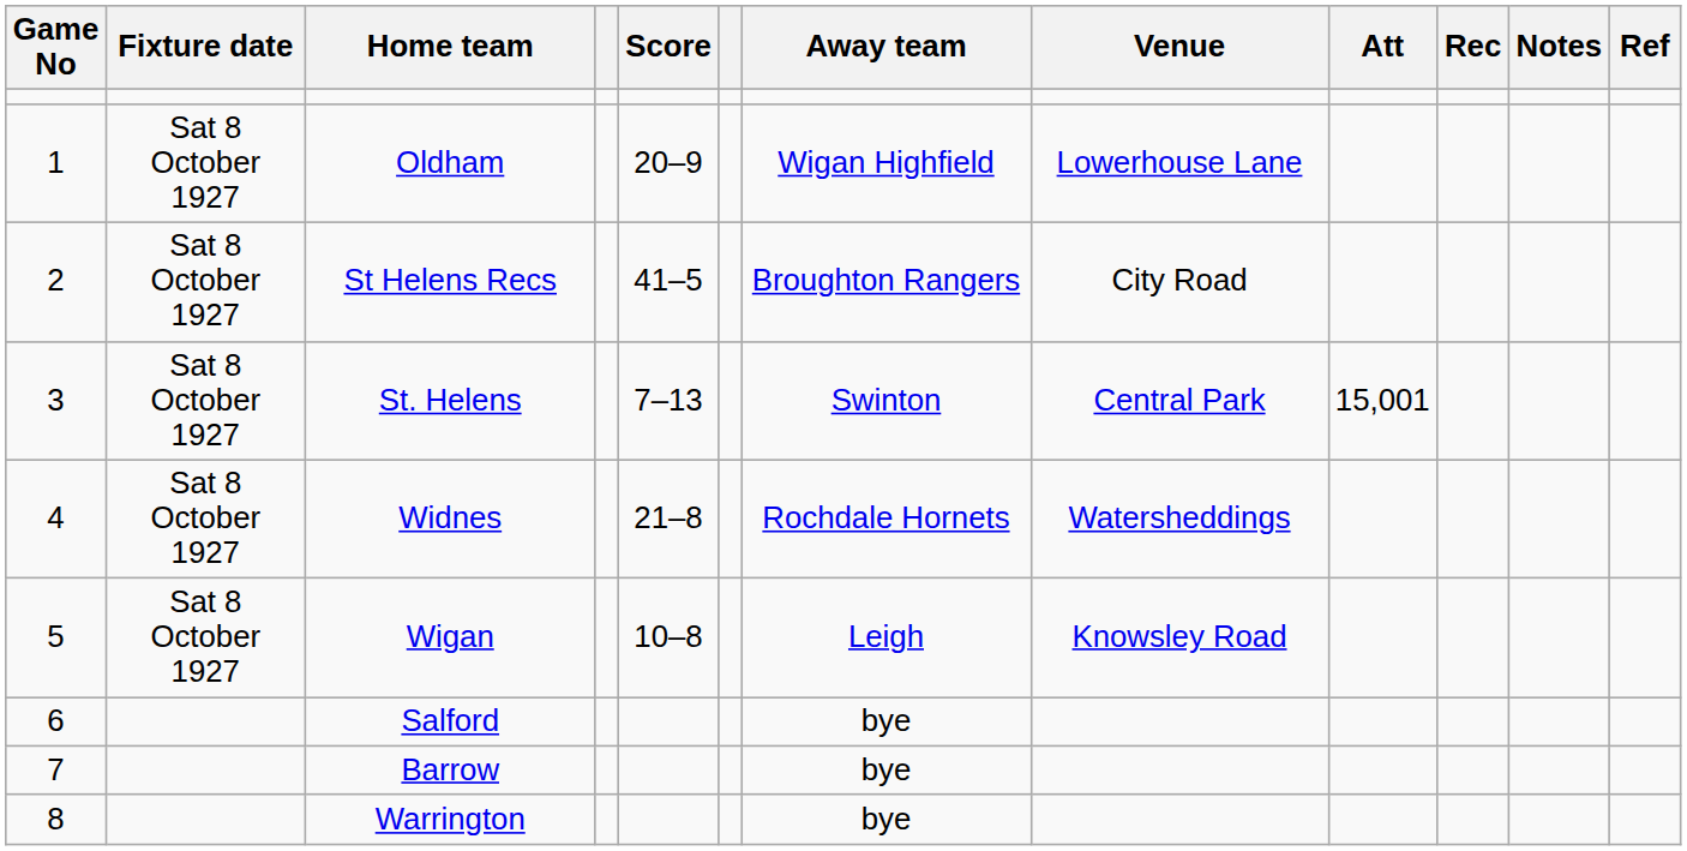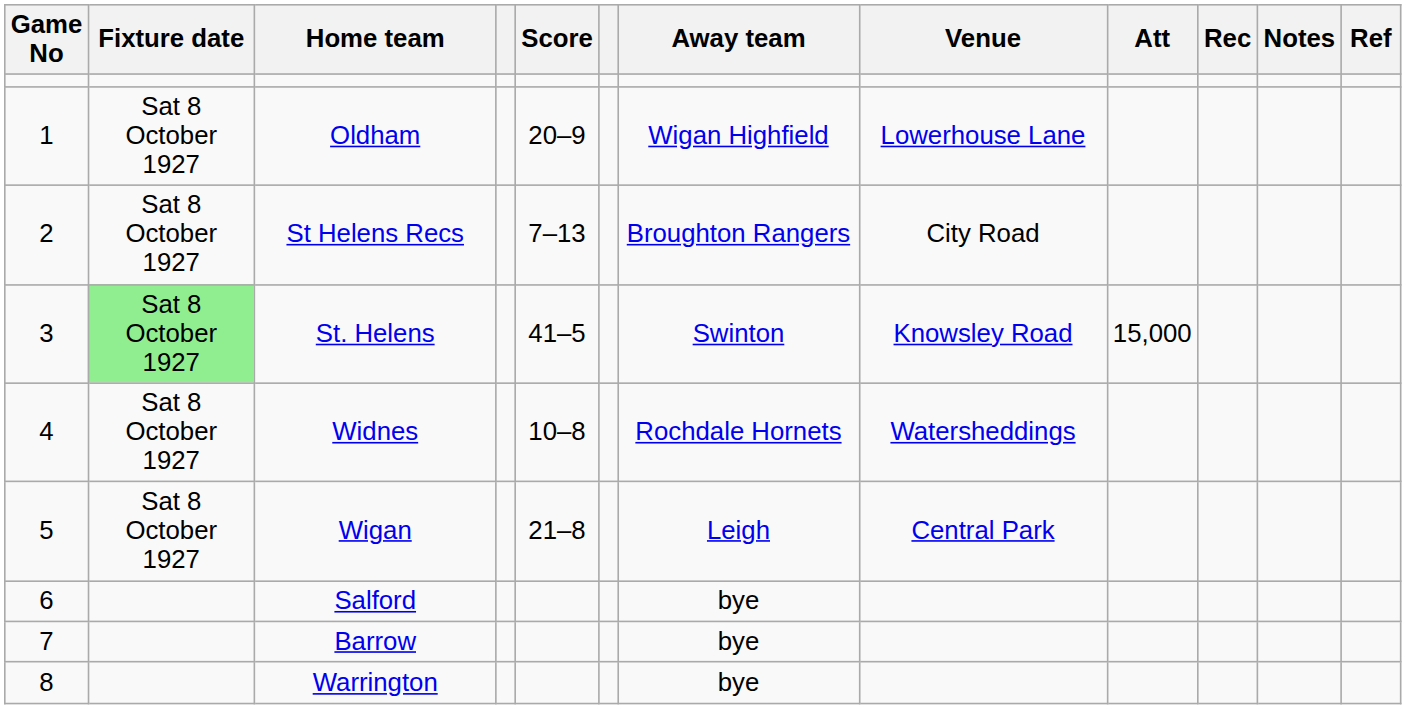 <table class="wikitable" style="text-align:center;">
 <tr>
 <th width=20 abbr="No">Game No</th>
 <th width=100 abbr="Date">Fixture date</th>
 <th width=150 abbr="Home team">Home team</th>
 <th width=5 abbr="space"></th>
 <th width=20 abbr="Score">Score</th>
 <th width=5 abbr="space"></th>
 <th width=150 abbr="Away team">Away team</th>
 <th width=150 abbr="Venue">Venue</th>
 <th width=30 abbr="Att">Att</th>
 <th width=30 abbr="Rec">Rec</th>
 <th width=20 abbr="Notes">Notes</th>
 <th width=30 abbr="Ref">Ref</th>
 </tr>
 <tr>
 <td></td>
 <td></td>
 <td></td>
 <td></td>
 <td></td>
 <td></td>
 <td></td>
 <td></td>
 <td></td>
 <td></td>
 <td></td>
 </tr>
 <tr>
 <td>1</td>
 <td>Sat 8 October 1927</td>
 <td><a href='#'>Oldham</a></td>
 <td></td>
 <td>20–9</td>
 <td></td>
 <td><a href='#'>Wigan Highfield</a></td>
 <td><a href='#'>Lowerhouse Lane</a></td>
 <td></td>
 <td></td>
 <td></td>
 <td></td>
 </tr>
 <tr>
 <td>2</td>
 <td>Sat 8 October 1927</td>
 <td><a href='#'>St Helens Recs</a></td>
 <td></td>
-<td>41–5</td>
+<td>7–13</td>
 <td></td>
 <td><a href='#'>Broughton Rangers</a></td>
 <td>City Road</td>
 <td></td>
 <td></td>
 <td></td>
 <td></td>
 </tr>
 <tr>
 <td>3</td>
-<td>Sat 8 October 1927</td>
+<td style="background: lightgreen;">Sat 8 October 1927</td>
 <td><a href='#'>St. Helens</a></td>
 <td></td>
-<td>7–13</td>
+<td>41–5</td>
 <td></td>
 <td><a href='#'>Swinton</a></td>
-<td><a href='#'>Central Park</a></td>
-<td>15,001</td>
+<td><a href='#'>Knowsley Road</a></td>
+<td>15,000</td>
 <td></td>
 <td></td>
 <td></td>
 </tr>
 <tr>
 <td>4</td>
 <td>Sat 8 October 1927</td>
 <td><a href='#'>Widnes</a></td>
 <td></td>
-<td>21–8</td>
+<td>10–8</td>
 <td></td>
 <td><a href='#'>Rochdale Hornets</a></td>
 <td><a href='#'>Watersheddings</a></td>
 <td></td>
 <td></td>
 <td></td>
 <td></td>
 </tr>
 <tr>
 <td>5</td>
 <td>Sat 8 October 1927</td>
 <td><a href='#'>Wigan</a></td>
 <td></td>
-<td>10–8</td>
+<td>21–8</td>
 <td></td>
 <td><a href='#'>Leigh</a></td>
-<td><a href='#'>Knowsley Road</a></td>
+<td><a href='#'>Central Park</a></td>
 <td></td>
 <td></td>
 <td></td>
 <td></td>
 </tr>
 <tr>
 <td>6</td>
 <td></td>
 <td><a href='#'>Salford</a></td>
 <td></td>
 <td></td>
 <td></td>
 <td>bye</td>
 <td></td>
 <td></td>
 <td></td>
 <td></td>
 <td></td>
 </tr>
 <tr>
 <td>7</td>
 <td></td>
 <td><a href='#'>Barrow</a></td>
 <td></td>
 <td></td>
 <td></td>
 <td>bye</td>
 <td></td>
 <td></td>
 <td></td>
 <td></td>
 <td></td>
 </tr>
 <tr>
 <td>8</td>
 <td></td>
 <td><a href='#'>Warrington</a></td>
 <td></td>
 <td></td>
 <td></td>
 <td>bye</td>
 <td></td>
 <td></td>
 <td></td>
 <td></td>
 <td></td>
 </tr>
 </table>
